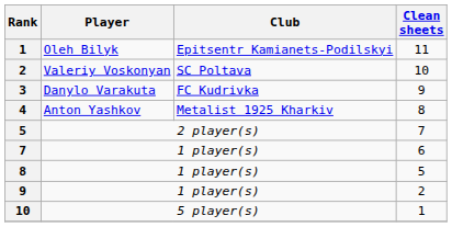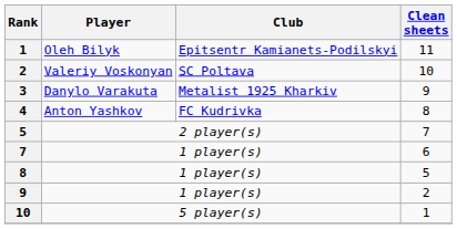 <table class="wikitable" style="text-align:center">
 <tr>
 <th>Rank</th>
 <th>Player</th>
 <th>Club</th>
 <th><a href='#'>Clean<br>sheets</a></th>
 </tr>
 <tr>
 <th rowspan=1>1</th>
 <td align="left"><a href='#'>Oleh Bilyk</a></td>
 <td align="left"><a href='#'>Epitsentr Kamianets-Podilskyi</a></td>
 <td rowspan=1>11</td>
 </tr>
 <tr>
 <th rowspan=1>2</th>
 <td align="left"> <a href='#'>Valeriy Voskonyan</a></td>
 <td align="left"><a href='#'>SC Poltava</a></td>
 <td rowspan=1>10</td>
 </tr>
 <tr>
 <th rowspan=1>3</th>
 <td align="left"><a href='#'>Danylo Varakuta</a></td>
-<td align="left"><a href='#'>FC Kudrivka</a></td>
+<td align="left"><a href='#'>Metalist 1925 Kharkiv</a></td>
 <td rowspan=1>9</td>
 </tr>
 <tr>
 <th rowspan=1>4</th>
 <td align="left"><a href='#'>Anton Yashkov</a></td>
-<td align="left"><a href='#'>Metalist 1925 Kharkiv</a></td>
+<td align="left"><a href='#'>FC Kudrivka</a></td>
 <td rowspan=1>8</td>
 </tr>
 <tr>
 <th align=center>5</th>
 <td colspan=2 align=center><em>2 player(s)</em></td>
 <td align=center>7</td>
 </tr>
 <tr>
 <th align=center>7</th>
 <td colspan=2 align=center><em>1 player(s)</em></td>
 <td align=center>6</td>
 </tr>
 <tr>
 <th align=center>8</th>
 <td colspan=2 align=center><em>1 player(s)</em></td>
 <td align=center>5</td>
 </tr>
 <tr>
 <th align=center>9</th>
 <td colspan=2 align=center><em>1 player(s)</em></td>
 <td align=center>2</td>
 </tr>
 <tr>
 <th align=center>10</th>
 <td colspan=2 align=center><em>5 player(s)</em></td>
 <td align=center>1</td>
 </tr>
 <tr>
 </tr>
 </table>
